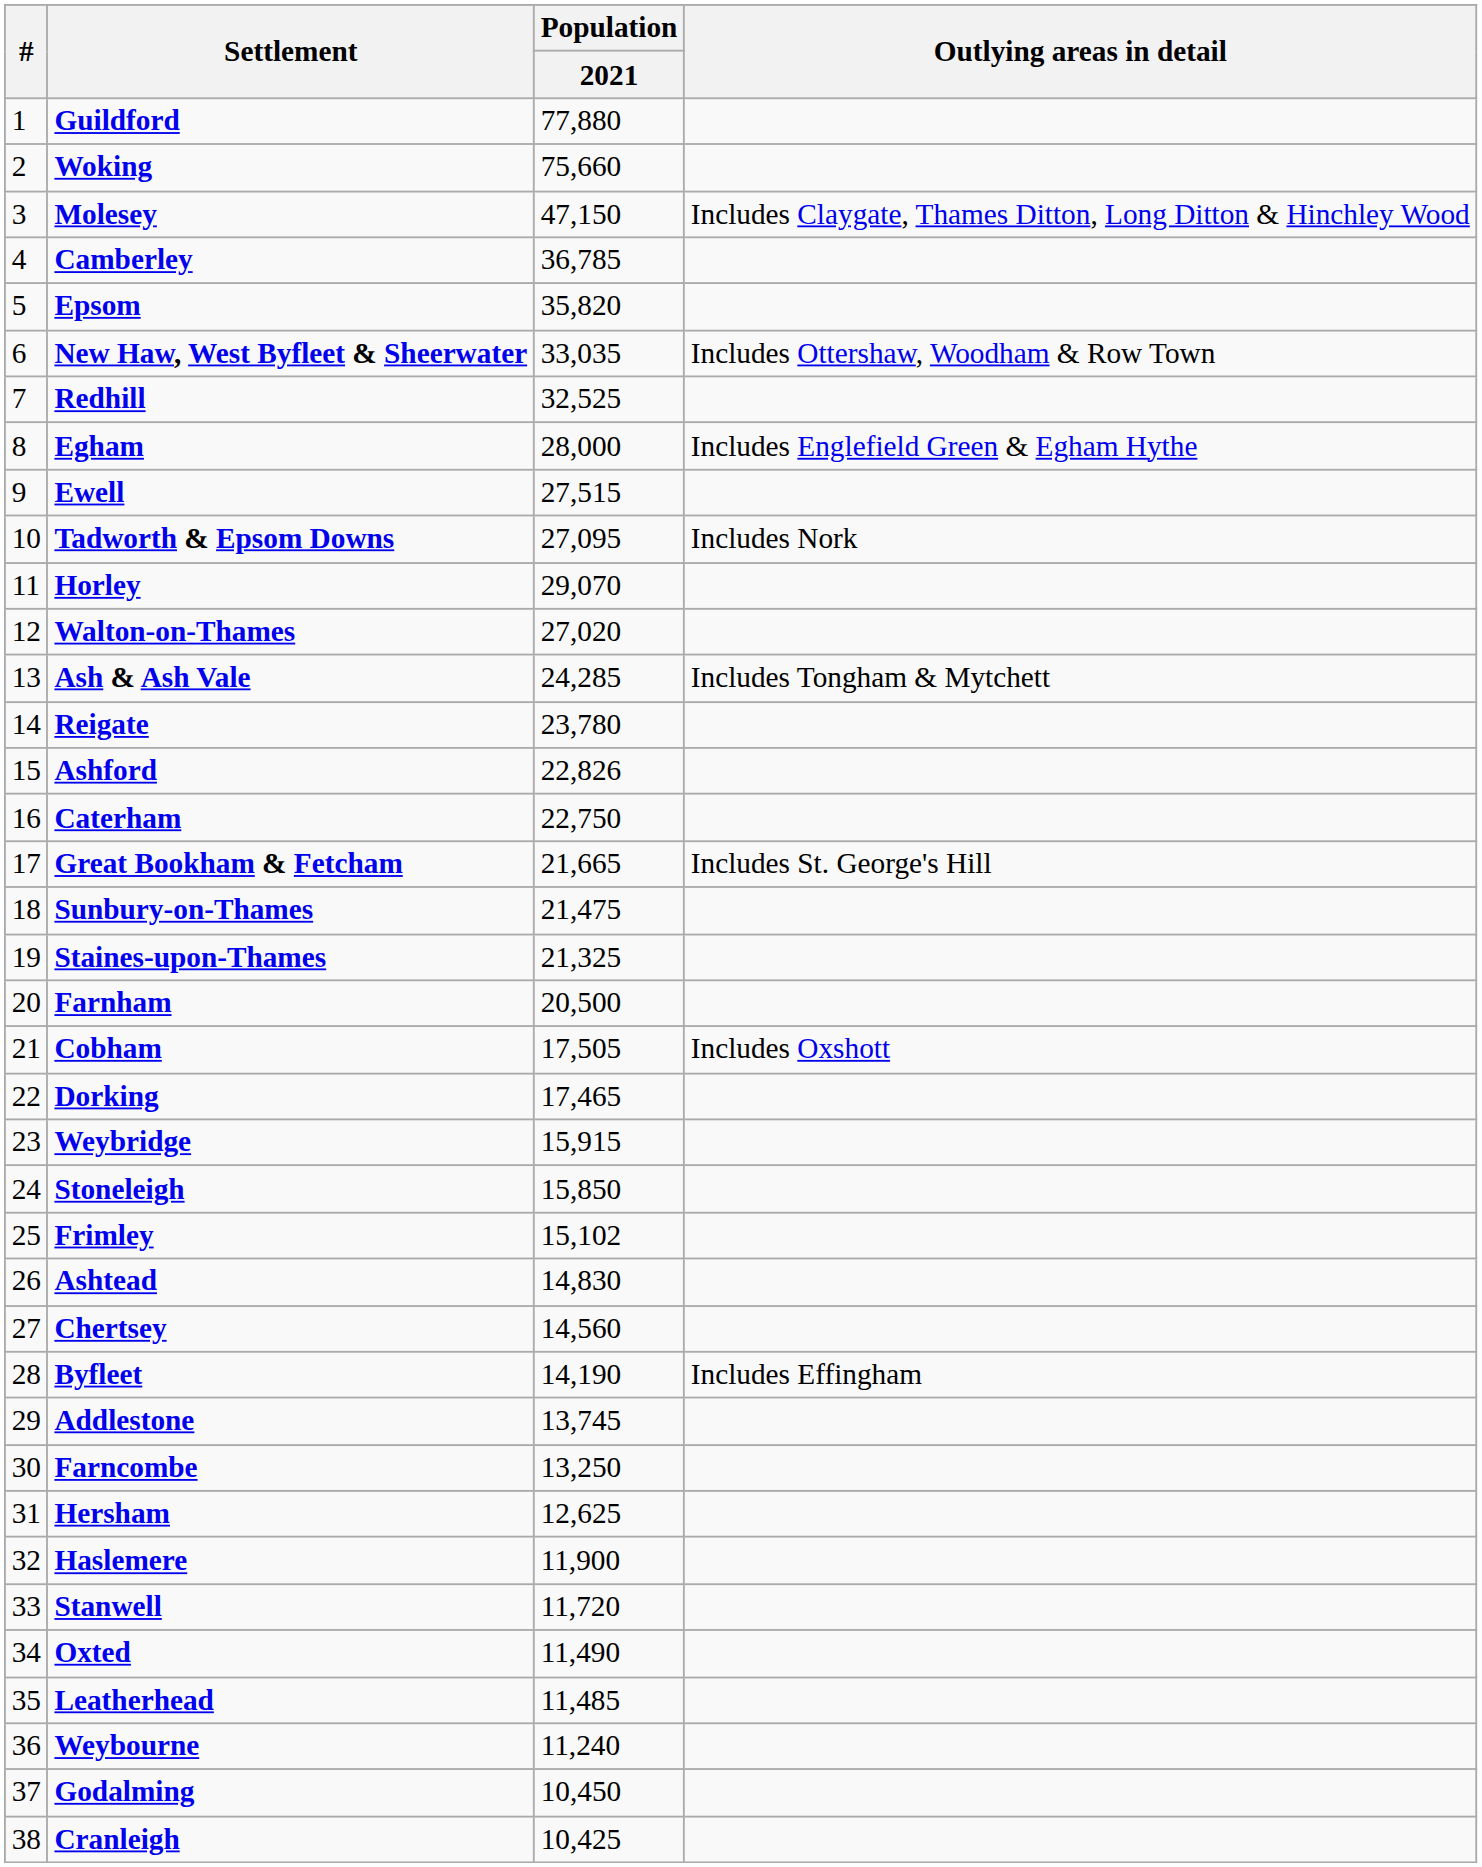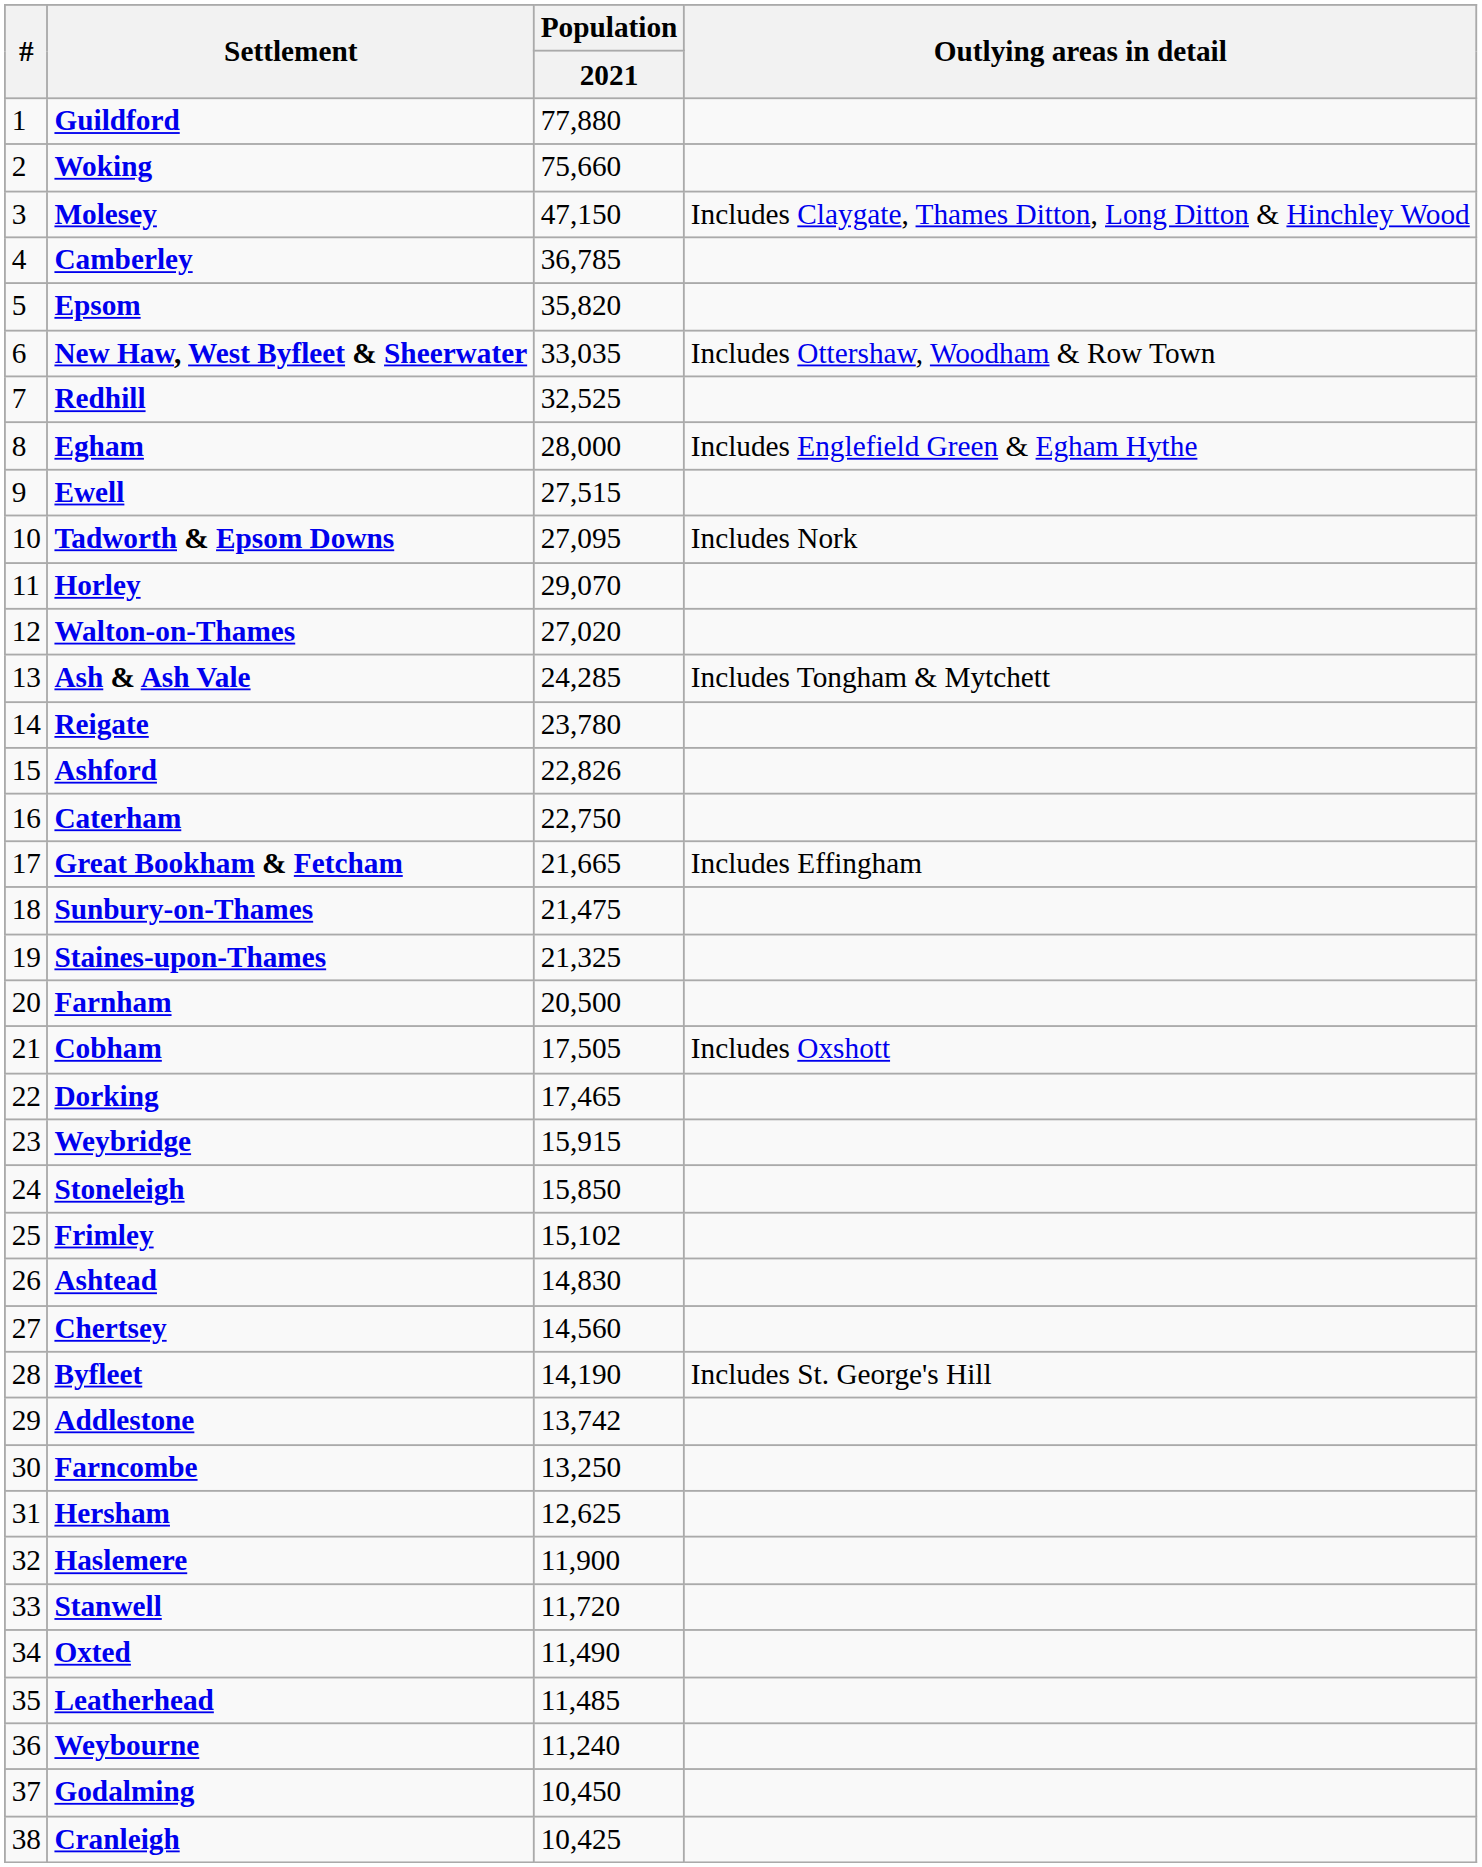 <table class="wikitable sortable">
 <tr>
 <th rowspan="2">#</th>
 <th rowspan="2">Settlement</th>
 <th>Population</th>
 <th rowspan="2">Outlying areas in detail</th>
 </tr>
 <tr>
 <th>2021</th>
 </tr>
 <tr>
 <td>1</td>
 <td><strong><a href='#'>Guildford</a></strong></td>
 <td>77,880</td>
 <td></td>
 </tr>
 <tr>
 <td>2</td>
 <td><strong><a href='#'>Woking</a></strong></td>
 <td>75,660</td>
 <td></td>
 </tr>
 <tr>
 <td>3</td>
 <td><strong><a href='#'>Molesey</a></strong></td>
 <td>47,150</td>
 <td>Includes <a href='#'>Claygate</a>, <a href='#'>Thames Ditton</a>, <a href='#'>Long Ditton</a> & <a href='#'>Hinchley Wood</a></td>
 </tr>
 <tr>
 <td>4</td>
 <td><strong><a href='#'>Camberley</a></strong></td>
 <td>36,785</td>
 <td></td>
 </tr>
 <tr>
 <td>5</td>
 <td><strong><a href='#'>Epsom</a></strong></td>
 <td>35,820</td>
 <td></td>
 </tr>
 <tr>
 <td>6</td>
 <td><strong><a href='#'>New Haw</a>, <a href='#'>West Byfleet</a> & <a href='#'>Sheerwater</a></strong></td>
 <td>33,035</td>
 <td>Includes <a href='#'>Ottershaw</a>, <a href='#'>Woodham</a> & Row Town</td>
 </tr>
 <tr>
 <td>7</td>
 <td><strong><a href='#'>Redhill</a></strong></td>
 <td>32,525</td>
 <td></td>
 </tr>
 <tr>
 <td>8</td>
 <td><strong><a href='#'>Egham</a></strong></td>
 <td>28,000</td>
 <td>Includes <a href='#'>Englefield Green</a> & <a href='#'>Egham Hythe</a></td>
 </tr>
 <tr>
 <td>9</td>
 <td><strong><a href='#'>Ewell</a></strong></td>
 <td>27,515</td>
 <td></td>
 </tr>
 <tr>
 <td>10</td>
 <td><strong><a href='#'>Tadworth</a> & <a href='#'>Epsom Downs</a></strong></td>
 <td>27,095</td>
 <td>Includes Nork</td>
 </tr>
 <tr>
 <td>11</td>
 <td><strong><a href='#'>Horley</a></strong></td>
 <td>29,070</td>
 <td></td>
 </tr>
 <tr>
 <td>12</td>
 <td><strong><a href='#'>Walton-on-Thames</a></strong></td>
 <td>27,020</td>
 <td></td>
 </tr>
 <tr>
 <td>13</td>
 <td><strong><a href='#'>Ash</a> & <a href='#'>Ash Vale</a></strong></td>
 <td>24,285</td>
 <td>Includes Tongham & Mytchett</td>
 </tr>
 <tr>
 <td>14</td>
 <td><strong><a href='#'>Reigate</a></strong></td>
 <td>23,780</td>
 <td></td>
 </tr>
 <tr>
 <td>15</td>
 <td><strong><a href='#'>Ashford</a></strong></td>
 <td>22,826</td>
 <td></td>
 </tr>
 <tr>
 <td>16</td>
 <td><strong><a href='#'>Caterham</a></strong></td>
 <td>22,750</td>
 <td></td>
 </tr>
 <tr>
 <td>17</td>
 <td><strong><a href='#'>Great Bookham</a> & <a href='#'>Fetcham</a></strong></td>
 <td>21,665</td>
-<td>Includes St. George's Hill</td>
+<td>Includes Effingham</td>
 </tr>
 <tr>
 <td>18</td>
 <td><strong><a href='#'>Sunbury-on-Thames</a></strong></td>
 <td>21,475</td>
 </tr>
 <tr>
 <td>19</td>
 <td><strong><a href='#'>Staines-upon-Thames</a></strong></td>
 <td>21,325</td>
 <td></td>
 </tr>
 <tr>
 <td>20</td>
 <td><strong><a href='#'>Farnham</a></strong></td>
 <td>20,500</td>
 <td></td>
 </tr>
 <tr>
 <td>21</td>
 <td><strong><a href='#'>Cobham</a></strong></td>
 <td>17,505</td>
 <td>Includes <a href='#'>Oxshott</a></td>
 </tr>
 <tr>
 <td>22</td>
 <td><strong><a href='#'>Dorking</a></strong></td>
 <td>17,465</td>
 <td></td>
 </tr>
 <tr>
 <td>23</td>
 <td><strong><a href='#'>Weybridge</a></strong></td>
 <td>15,915</td>
 <td></td>
 </tr>
 <tr>
 <td>24</td>
 <td><strong><a href='#'>Stoneleigh</a></strong></td>
 <td>15,850</td>
 <td></td>
 </tr>
 <tr>
 <td>25</td>
 <td><strong><a href='#'>Frimley</a></strong></td>
 <td>15,102</td>
 <td></td>
 </tr>
 <tr>
 <td>26</td>
 <td><strong><a href='#'>Ashtead</a></strong></td>
 <td>14,830</td>
 <td></td>
 </tr>
 <tr>
 <td>27</td>
 <td><strong><a href='#'>Chertsey</a></strong></td>
 <td>14,560</td>
 <td></td>
 </tr>
 <tr>
 <td>28</td>
 <td><strong><a href='#'>Byfleet</a></strong></td>
 <td>14,190</td>
-<td>Includes Effingham</td>
+<td>Includes St. George's Hill</td>
 </tr>
 <tr>
 <td>29</td>
 <td><strong><a href='#'>Addlestone</a></strong></td>
-<td>13,745</td>
+<td>13,742</td>
 <td></td>
 </tr>
 <tr>
 <td>30</td>
 <td><strong><a href='#'>Farncombe</a></strong></td>
 <td>13,250</td>
 <td></td>
 </tr>
 <tr>
 <td>31</td>
 <td><strong><a href='#'>Hersham</a></strong></td>
 <td>12,625</td>
 <td></td>
 </tr>
 <tr>
 <td>32</td>
 <td><strong><a href='#'>Haslemere</a></strong></td>
 <td>11,900</td>
 <td></td>
 </tr>
 <tr>
 <td>33</td>
 <td><strong><a href='#'>Stanwell</a></strong></td>
 <td>11,720</td>
 <td></td>
 </tr>
 <tr>
 <td>34</td>
 <td><strong><a href='#'>Oxted</a></strong></td>
 <td>11,490</td>
 <td></td>
 </tr>
 <tr>
 <td>35</td>
 <td><strong><a href='#'>Leatherhead</a></strong></td>
 <td>11,485</td>
 <td></td>
 </tr>
 <tr>
 <td>36</td>
 <td><strong><a href='#'>Weybourne</a></strong></td>
 <td>11,240</td>
 <td></td>
 </tr>
 <tr>
 <td>37</td>
 <td><strong><a href='#'>Godalming</a></strong></td>
 <td>10,450</td>
 <td></td>
 </tr>
 <tr>
 <td>38</td>
 <td><strong><a href='#'>Cranleigh</a></strong></td>
 <td>10,425</td>
 <td></td>
 </tr>
 </table>
